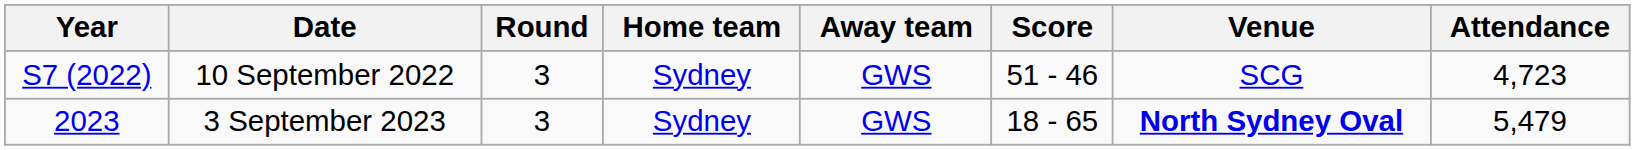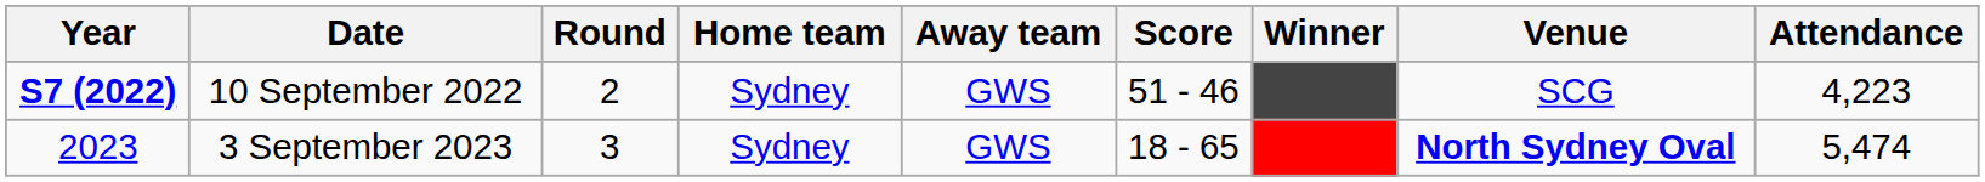 <table class="wikitable" style="width:100%; margin:0 left; text-align:center">
 <tr>
 <th>Year</th>
 <th>Date</th>
 <th>Round</th>
 <th>Home team</th>
 <th>Away team</th>
 <th>Score</th>
+<th>Winner</th>
 <th>Venue</th>
 <th>Attendance</th>
 </tr>
 <tr>
-<td><a href='#'>S7 (2022)</a></td>
+<td><strong><a href='#'>S7 (2022)</a></strong></td>
 <td>10 September 2022</td>
-<td>3</td>
+<td>2</td>
 <td><a href='#'>Sydney</a></td>
 <td><a href='#'>GWS</a></td>
 <td>51 - 46</td>
+<td bgcolor="#444444" style="text-align: center;" div></td>
 <td><a href='#'>SCG</a></td>
-<td>4,723</td>
+<td>4,223</td>
 </tr>
 <tr>
 <td><a href='#'>2023</a></td>
 <td>3 September 2023</td>
 <td>3</td>
 <td><a href='#'>Sydney</a></td>
 <td><a href='#'>GWS</a></td>
 <td>18 - 65</td>
+<td bgcolor="red" style="text-align: center;" div></td>
 <td><strong><a href='#'>North Sydney Oval</a></strong></td>
-<td>5,479</td>
+<td>5,474</td>
 </tr>
 </table>
